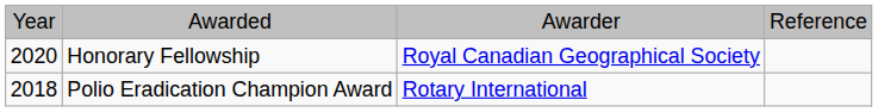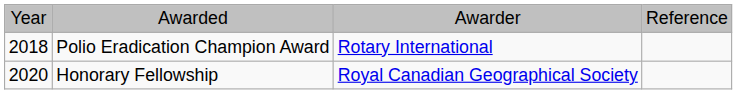 <table class="wikitable">
 <tr style="background:silver; text-align:center;">
 <td>Year</td>
 <td>Awarded</td>
 <td>Awarder</td>
 <td>Reference</td>
 </tr>
 <tr>
+<td>2018</td>
+<td>Polio Eradication Champion Award</td>
+<td><a href='#'>Rotary International</a></td>
+<td></td>
+</tr>
+<tr>
 <td>2020</td>
 <td>Honorary Fellowship</td>
 <td><a href='#'>Royal Canadian Geographical Society</a></td>
 <td></td>
 </tr>
-<tr>
-<td>2018</td>
-<td>Polio Eradication Champion Award</td>
-<td><a href='#'>Rotary International</a></td>
-<td></td>
-</tr>
 </table>
